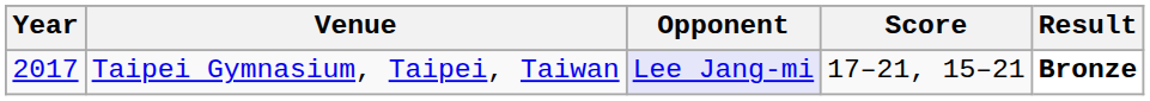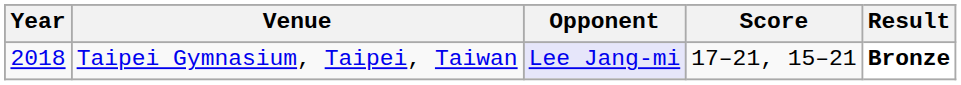 <table class="sortable wikitable" style="font-size: 95%;">
 <tr>
 <th>Year</th>
 <th>Venue</th>
 <th>Opponent</th>
 <th>Score</th>
 <th>Result</th>
 </tr>
 <tr>
-<td align="center"><a href='#'>2017</a></td>
+<td align="center"><a href='#'>2018</a></td>
 <td align="left"><a href='#'>Taipei Gymnasium</a>, <a href='#'>Taipei</a>, <a href='#'>Taiwan</a></td>
 <td align="left" style="background: lavender;"> <a href='#'>Lee Jang-mi</a></td>
 <td align="left">17–21, 15–21</td>
 <td style="text-align:left; background:white"> <strong>Bronze</strong></td>
 </tr>
 </table>
